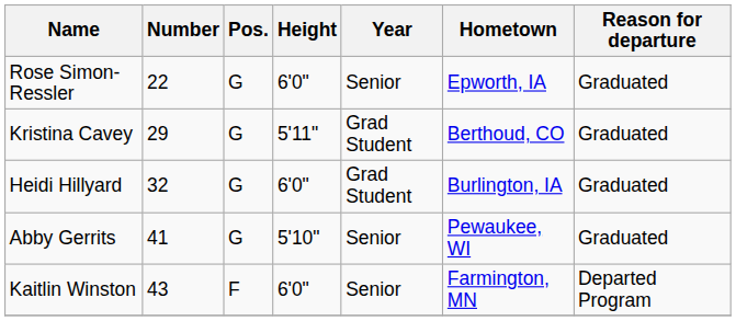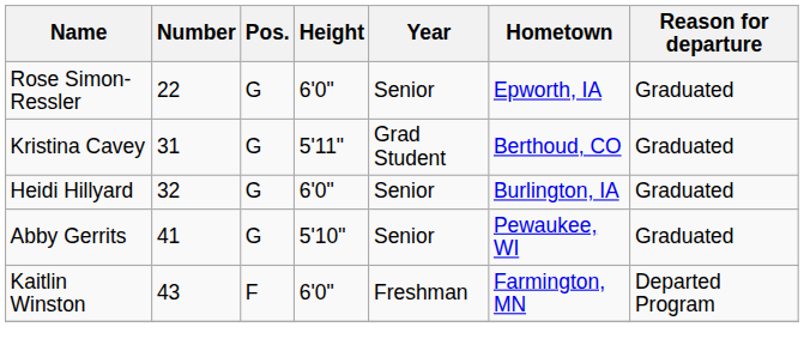 <table class="wikitable sortable" border="1">
 <tr>
 <th>Name</th>
 <th>Number</th>
 <th>Pos.</th>
 <th>Height</th>
 <th>Year</th>
 <th>Hometown</th>
 <th class="unsortable">Reason for departure</th>
 </tr>
 <tr>
 <td>Rose Simon-Ressler</td>
 <td>22</td>
 <td>G</td>
 <td>6'0"</td>
 <td>Senior</td>
 <td><a href='#'>Epworth, IA</a></td>
 <td>Graduated</td>
 </tr>
 <tr>
 <td>Kristina Cavey</td>
-<td>29</td>
+<td>31</td>
 <td>G</td>
 <td>5'11"</td>
 <td>Grad Student</td>
 <td><a href='#'>Berthoud, CO</a></td>
 <td>Graduated</td>
 </tr>
 <tr>
 <td>Heidi Hillyard</td>
 <td>32</td>
 <td>G</td>
 <td>6'0"</td>
-<td>Grad Student</td>
+<td>Senior</td>
 <td><a href='#'>Burlington, IA</a></td>
 <td>Graduated</td>
 </tr>
 <tr>
 <td>Abby Gerrits</td>
 <td>41</td>
 <td>G</td>
 <td>5'10"</td>
 <td>Senior</td>
 <td><a href='#'>Pewaukee, WI</a></td>
 <td>Graduated</td>
 </tr>
 <tr>
 <td>Kaitlin Winston</td>
 <td>43</td>
 <td>F</td>
 <td>6'0"</td>
-<td>Senior</td>
+<td>Freshman</td>
 <td><a href='#'>Farmington, MN</a></td>
 <td>Departed Program</td>
 </tr>
 <tr>
 </tr>
 </table>
